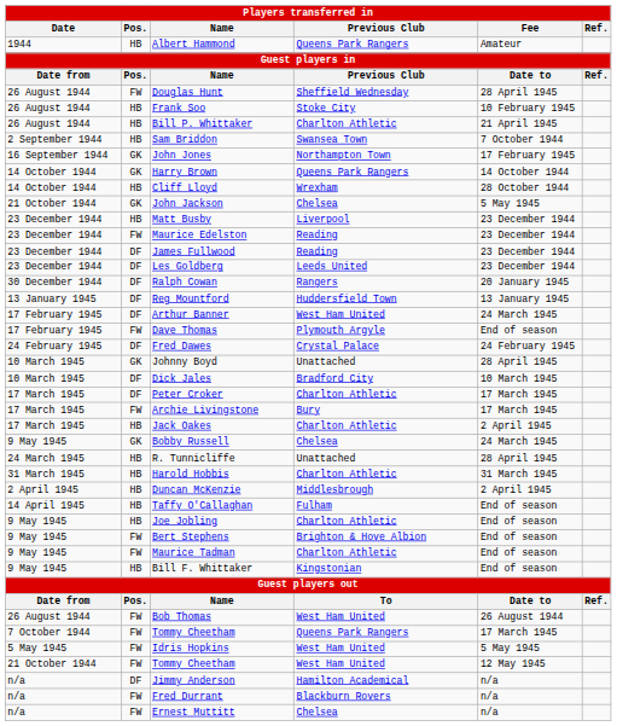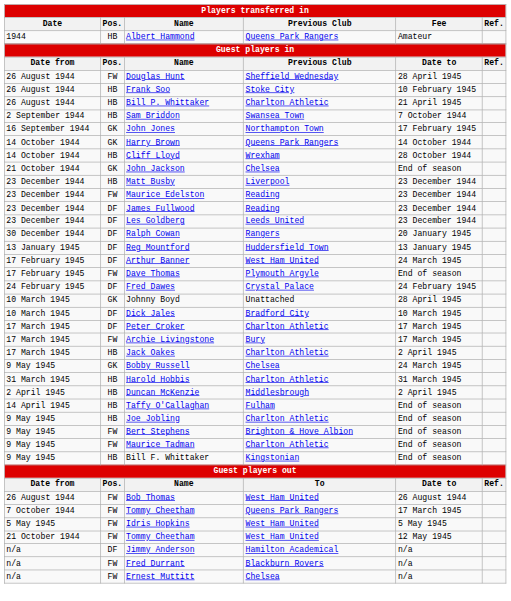 <table style="font-size:95%;" class="wikitable">
 <tr>
 <th style="background:#d00; color:white; text-align:center;" colspan="6">Players transferred in</th>
 </tr>
 <tr>
 <th style="width:140px;">Date</th>
 <th style="width:25px;">Pos.</th>
 <th style="width:175px;">Name</th>
 <th style="width:225px;">Previous Club</th>
 <th style="width:125px;">Fee</th>
 <th style="width:25px;">Ref.</th>
 </tr>
 <tr>
 <td>1944</td>
 <td style="text-align:center;">HB</td>
 <td> <a href='#'>Albert Hammond</a></td>
 <td> <a href='#'>Queens Park Rangers</a></td>
 <td>Amateur</td>
 <td></td>
 </tr>
 <tr>
 </tr>
 <tr>
 <th style="background:#d00; color:white; text-align:center;" colspan="6">Guest players in</th>
 </tr>
 <tr>
 <th style="width:140px;">Date from</th>
 <th style="width:25px;">Pos.</th>
 <th style="width:175px;">Name</th>
 <th style="width:225px;">Previous Club</th>
 <th style="width:125px;">Date to</th>
 <th style="width:25px;">Ref.</th>
 </tr>
 <tr>
 <td>26 August 1944</td>
 <td style="text-align:center;">FW</td>
 <td> <a href='#'>Douglas Hunt</a></td>
 <td> <a href='#'>Sheffield Wednesday</a></td>
 <td>28 April 1945</td>
 <td></td>
 </tr>
 <tr>
 <td>26 August 1944</td>
 <td style="text-align:center;">HB</td>
 <td> <a href='#'>Frank Soo</a></td>
 <td> <a href='#'>Stoke City</a></td>
 <td>10 February 1945</td>
 <td></td>
 </tr>
 <tr>
 <td>26 August 1944</td>
 <td style="text-align:center;">HB</td>
 <td> <a href='#'>Bill P. Whittaker</a></td>
 <td> <a href='#'>Charlton Athletic</a></td>
 <td>21 April 1945</td>
 <td></td>
 </tr>
 <tr>
 <td>2 September 1944</td>
 <td style="text-align:center;">HB</td>
 <td> <a href='#'>Sam Briddon</a></td>
 <td> <a href='#'>Swansea Town</a></td>
 <td>7 October 1944</td>
 <td></td>
 </tr>
 <tr>
 <td>16 September 1944</td>
 <td style="text-align:center;">GK</td>
 <td> <a href='#'>John Jones</a></td>
 <td> <a href='#'>Northampton Town</a></td>
 <td>17 February 1945</td>
 <td></td>
 </tr>
 <tr>
 <td>14 October 1944</td>
 <td style="text-align:center;">GK</td>
 <td> <a href='#'>Harry Brown</a></td>
 <td> <a href='#'>Queens Park Rangers</a></td>
 <td>14 October 1944</td>
 <td></td>
 </tr>
 <tr>
 <td>14 October 1944</td>
 <td style="text-align:center;">HB</td>
 <td> <a href='#'>Cliff Lloyd</a></td>
 <td> <a href='#'>Wrexham</a></td>
 <td>28 October 1944</td>
 <td></td>
 </tr>
 <tr>
 <td>21 October 1944</td>
 <td style="text-align:center;">GK</td>
 <td> <a href='#'>John Jackson</a></td>
 <td> <a href='#'>Chelsea</a></td>
-<td>5 May 1945</td>
+<td>End of season</td>
 <td></td>
 </tr>
 <tr>
 <td>23 December 1944</td>
 <td style="text-align:center;">HB</td>
 <td> <a href='#'>Matt Busby</a></td>
 <td> <a href='#'>Liverpool</a></td>
 <td>23 December 1944</td>
 <td></td>
 </tr>
 <tr>
 <td>23 December 1944</td>
 <td style="text-align:center;">FW</td>
 <td> <a href='#'>Maurice Edelston</a></td>
 <td> <a href='#'>Reading</a></td>
 <td>23 December 1944</td>
 <td></td>
 </tr>
 <tr>
 <td>23 December 1944</td>
 <td style="text-align:center;">DF</td>
 <td> <a href='#'>James Fullwood</a></td>
 <td> <a href='#'>Reading</a></td>
 <td>23 December 1944</td>
 <td></td>
 </tr>
 <tr>
 <td>23 December 1944</td>
 <td style="text-align:center;">DF</td>
 <td> <a href='#'>Les Goldberg</a></td>
 <td> <a href='#'>Leeds United</a></td>
 <td>23 December 1944</td>
 <td></td>
 </tr>
 <tr>
 <td>30 December 1944</td>
 <td style="text-align:center;">DF</td>
 <td> <a href='#'>Ralph Cowan</a></td>
 <td> <a href='#'>Rangers</a></td>
 <td>20 January 1945</td>
 <td></td>
 </tr>
 <tr>
 <td>13 January 1945</td>
 <td style="text-align:center;">DF</td>
 <td> <a href='#'>Reg Mountford</a></td>
 <td> <a href='#'>Huddersfield Town</a></td>
 <td>13 January 1945</td>
 <td></td>
 </tr>
 <tr>
 <td>17 February 1945</td>
 <td style="text-align:center;">DF</td>
 <td> <a href='#'>Arthur Banner</a></td>
 <td> <a href='#'>West Ham United</a></td>
 <td>24 March 1945</td>
 <td></td>
 </tr>
 <tr>
 <td>17 February 1945</td>
 <td style="text-align:center;">FW</td>
 <td> <a href='#'>Dave Thomas</a></td>
 <td> <a href='#'>Plymouth Argyle</a></td>
 <td>End of season</td>
 <td></td>
 </tr>
 <tr>
 <td>24 February 1945</td>
 <td style="text-align:center;">DF</td>
 <td> <a href='#'>Fred Dawes</a></td>
 <td> <a href='#'>Crystal Palace</a></td>
 <td>24 February 1945</td>
 <td></td>
 </tr>
 <tr>
 <td>10 March 1945</td>
 <td style="text-align:center;">GK</td>
 <td> Johnny Boyd</td>
 <td>Unattached</td>
 <td>28 April 1945</td>
 <td></td>
 </tr>
 <tr>
 <td>10 March 1945</td>
 <td style="text-align:center;">DF</td>
 <td> <a href='#'>Dick Jales</a></td>
 <td> <a href='#'>Bradford City</a></td>
 <td>10 March 1945</td>
 <td></td>
 </tr>
 <tr>
 <td>17 March 1945</td>
 <td style="text-align:center;">DF</td>
 <td> <a href='#'>Peter Croker</a></td>
 <td> <a href='#'>Charlton Athletic</a></td>
 <td>17 March 1945</td>
 <td></td>
 </tr>
 <tr>
 <td>17 March 1945</td>
 <td style="text-align:center;">FW</td>
 <td> <a href='#'>Archie Livingstone</a></td>
 <td> <a href='#'>Bury</a></td>
 <td>17 March 1945</td>
 <td></td>
 </tr>
 <tr>
 <td>17 March 1945</td>
 <td style="text-align:center;">HB</td>
 <td> <a href='#'>Jack Oakes</a></td>
 <td> <a href='#'>Charlton Athletic</a></td>
 <td>2 April 1945</td>
 <td></td>
 </tr>
 <tr>
 <td>9 May 1945</td>
 <td style="text-align:center;">GK</td>
 <td> <a href='#'>Bobby Russell</a></td>
 <td> <a href='#'>Chelsea</a></td>
 <td>24 March 1945</td>
-<td></td>
-</tr>
-<tr>
-<td>24 March 1945</td>
-<td style="text-align:center;">HB</td>
-<td> R. Tunnicliffe</td>
-<td>Unattached</td>
-<td>28 April 1945</td>
 <td></td>
 </tr>
 <tr>
 <td>31 March 1945</td>
 <td style="text-align:center;">HB</td>
 <td> <a href='#'>Harold Hobbis</a></td>
 <td> <a href='#'>Charlton Athletic</a></td>
 <td>31 March 1945</td>
 <td></td>
 </tr>
 <tr>
 <td>2 April 1945</td>
 <td style="text-align:center;">HB</td>
 <td> <a href='#'>Duncan McKenzie</a></td>
 <td> <a href='#'>Middlesbrough</a></td>
 <td>2 April 1945</td>
 <td></td>
 </tr>
 <tr>
 <td>14 April 1945</td>
 <td style="text-align:center;">HB</td>
 <td> <a href='#'>Taffy O'Callaghan</a></td>
 <td> <a href='#'>Fulham</a></td>
 <td>End of season</td>
 <td></td>
 </tr>
 <tr>
 <td>9 May 1945</td>
 <td style="text-align:center;">HB</td>
 <td> <a href='#'>Joe Jobling</a></td>
 <td> <a href='#'>Charlton Athletic</a></td>
 <td>End of season</td>
 <td></td>
 </tr>
 <tr>
 <td>9 May 1945</td>
 <td style="text-align:center;">FW</td>
 <td> <a href='#'>Bert Stephens</a></td>
 <td> <a href='#'>Brighton & Hove Albion</a></td>
 <td>End of season</td>
 <td></td>
 </tr>
 <tr>
 <td>9 May 1945</td>
 <td style="text-align:center;">FW</td>
 <td> <a href='#'>Maurice Tadman</a></td>
 <td> <a href='#'>Charlton Athletic</a></td>
 <td>End of season</td>
 <td></td>
 </tr>
 <tr>
 <td>9 May 1945</td>
 <td style="text-align:center;">HB</td>
 <td> Bill F. Whittaker</td>
 <td> <a href='#'>Kingstonian</a></td>
 <td>End of season</td>
 <td></td>
 </tr>
 <tr>
 <th style="background:#d00; color:white; text-align:center;" colspan="6">Guest players out</th>
 </tr>
 <tr>
 <th style="width:140px;">Date from</th>
 <th style="width:25px;">Pos.</th>
 <th style="width:175px;">Name</th>
 <th style="width:225px;">To</th>
 <th style="width:125px;">Date to</th>
 <th style="width:25px;">Ref.</th>
 </tr>
 <tr>
 <td>26 August 1944</td>
 <td style="text-align:center;">FW</td>
 <td> <a href='#'>Bob Thomas</a></td>
 <td> <a href='#'>West Ham United</a></td>
 <td>26 August 1944</td>
 <td></td>
 </tr>
 <tr>
 <td>7 October 1944</td>
 <td style="text-align:center;">FW</td>
 <td> <a href='#'>Tommy Cheetham</a></td>
 <td> <a href='#'>Queens Park Rangers</a></td>
 <td>17 March 1945</td>
 <td></td>
 </tr>
 <tr>
 <td>5 May 1945</td>
 <td style="text-align:center;">FW</td>
 <td> <a href='#'>Idris Hopkins</a></td>
 <td> <a href='#'>West Ham United</a></td>
 <td>5 May 1945</td>
 <td></td>
 </tr>
 <tr>
 <td>21 October 1944</td>
 <td style="text-align:center;">FW</td>
 <td> <a href='#'>Tommy Cheetham</a></td>
 <td> <a href='#'>West Ham United</a></td>
 <td>12 May 1945</td>
 <td></td>
 </tr>
 <tr>
 <td>n/a</td>
 <td style="text-align:center;">DF</td>
 <td> <a href='#'>Jimmy Anderson</a></td>
 <td> <a href='#'>Hamilton Academical</a></td>
 <td>n/a</td>
 <td></td>
 </tr>
 <tr>
 <td>n/a</td>
 <td style="text-align:center;">FW</td>
 <td> <a href='#'>Fred Durrant</a></td>
 <td> <a href='#'>Blackburn Rovers</a></td>
 <td>n/a</td>
 <td></td>
 </tr>
 <tr>
 <td>n/a</td>
 <td style="text-align:center;">FW</td>
 <td> <a href='#'>Ernest Muttitt</a></td>
 <td> <a href='#'>Chelsea</a></td>
 <td>n/a</td>
 <td></td>
 </tr>
 </table>
